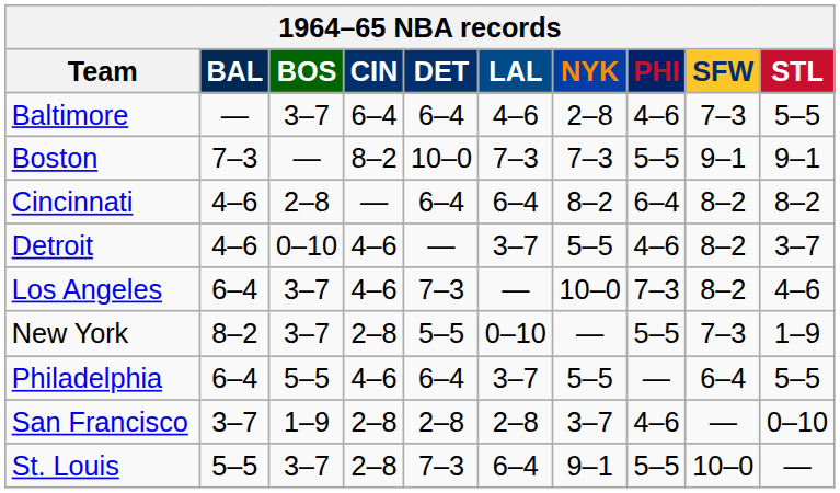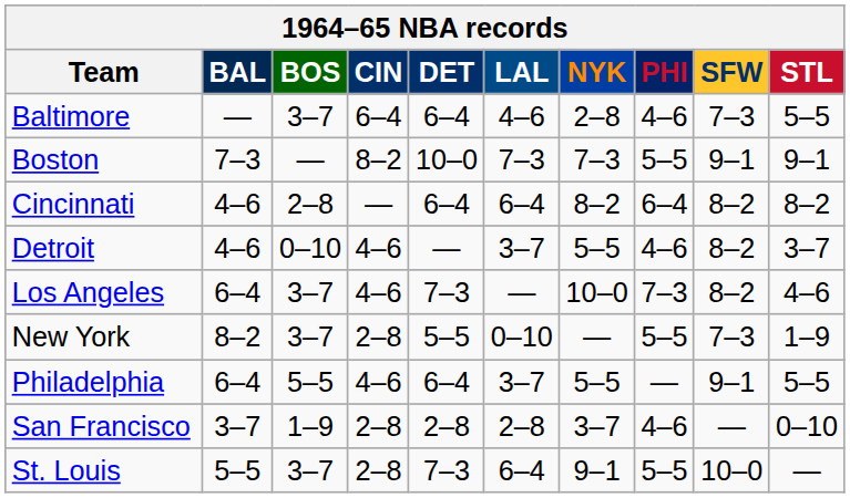 <table class="wikitable" style="font-size:95%; text-align:center;">
 <tr>
 <th colspan=10>1964–65 NBA records</th>
 </tr>
 <tr>
 <th width=100>Team</th>
 <th style="background:#002854;color:#FFFFFF;width=35">BAL</th>
 <th style="background:#006400;color:#FFFFFF;width=35">BOS</th>
 <th style="background:#012F6B;color:#FFFFFF;width=35">CIN</th>
 <th style="background:#012F6B;color:#FFFFFF;width=35">DET</th>
 <th style="background:#004B87;color:#FFFFFF;width=35">LAL</th>
 <th style="background:#003EA4;color:#FF8C00;width=35">NYK</th>
 <th style="background:#012268;color:#C90F2E;width=35">PHI</th>
 <th style="background:#FFC62C;color:#012F6B;width=35">SFW</th>
 <th style="background:#C90F2E;color:#FFFFFF;width=35">STL</th>
 </tr>
 <tr>
 <td style="text-align:left;"><a href='#'>Baltimore</a></td>
 <td>—</td>
 <td>3–7</td>
 <td>6–4</td>
 <td>6–4</td>
 <td>4–6</td>
 <td>2–8</td>
 <td>4–6</td>
 <td>7–3</td>
 <td>5–5</td>
 </tr>
 <tr>
 <td style="text-align:left;"><a href='#'>Boston</a></td>
 <td>7–3</td>
 <td>—</td>
 <td>8–2</td>
 <td>10–0</td>
 <td>7–3</td>
 <td>7–3</td>
 <td>5–5</td>
 <td>9–1</td>
 <td>9–1</td>
 </tr>
 <tr>
 <td style="text-align:left;"><a href='#'>Cincinnati</a></td>
 <td>4–6</td>
 <td>2–8</td>
 <td>—</td>
 <td>6–4</td>
 <td>6–4</td>
 <td>8–2</td>
 <td>6–4</td>
 <td>8–2</td>
 <td>8–2</td>
 </tr>
 <tr>
 <td style="text-align:left;"><a href='#'>Detroit</a></td>
 <td>4–6</td>
 <td>0–10</td>
 <td>4–6</td>
 <td>—</td>
 <td>3–7</td>
 <td>5–5</td>
 <td>4–6</td>
 <td>8–2</td>
 <td>3–7</td>
 </tr>
 <tr>
 <td style="text-align:left;"><a href='#'>Los Angeles</a></td>
 <td>6–4</td>
 <td>3–7</td>
 <td>4–6</td>
 <td>7–3</td>
 <td>—</td>
 <td>10–0</td>
 <td>7–3</td>
 <td>8–2</td>
 <td>4–6</td>
 </tr>
 <tr>
 <td style="text-align:left;">New York</td>
 <td>8–2</td>
 <td>3–7</td>
 <td>2–8</td>
 <td>5–5</td>
 <td>0–10</td>
 <td>—</td>
 <td>5–5</td>
 <td>7–3</td>
 <td>1–9</td>
 </tr>
 <tr>
 <td style="text-align:left;"><a href='#'>Philadelphia</a></td>
 <td>6–4</td>
 <td>5–5</td>
 <td>4–6</td>
 <td>6–4</td>
 <td>3–7</td>
 <td>5–5</td>
 <td>—</td>
-<td>6–4</td>
+<td>9–1</td>
 <td>5–5</td>
 </tr>
 <tr>
 <td style="text-align:left;"><a href='#'>San Francisco</a></td>
 <td>3–7</td>
 <td>1–9</td>
 <td>2–8</td>
 <td>2–8</td>
 <td>2–8</td>
 <td>3–7</td>
 <td>4–6</td>
 <td>—</td>
 <td>0–10</td>
 </tr>
 <tr>
 <td style="text-align:left;"><a href='#'>St. Louis</a></td>
 <td>5–5</td>
 <td>3–7</td>
 <td>2–8</td>
 <td>7–3</td>
 <td>6–4</td>
 <td>9–1</td>
 <td>5–5</td>
 <td>10–0</td>
 <td>—</td>
 </tr>
 </table>
